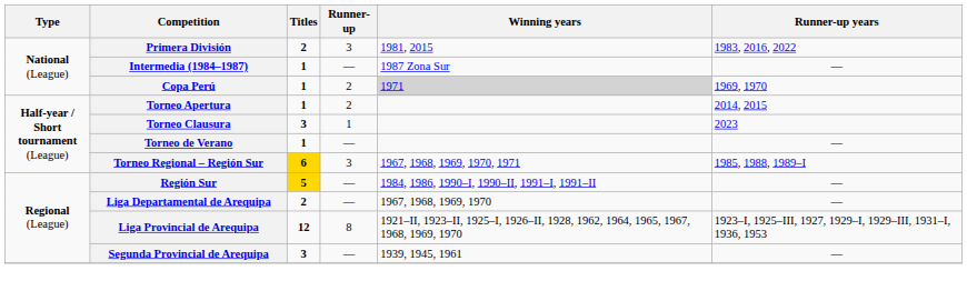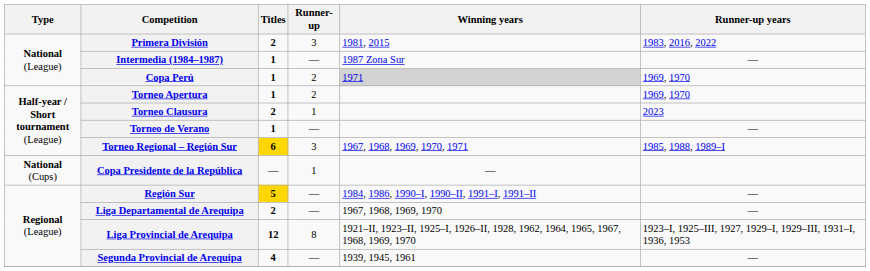 <table class="wikitable plainrowheaders" style="font-size:95%; text-align:center;">
 <tr>
 <th>Type</th>
 <th width=250px>Competition</th>
 <th>Titles</th>
 <th>Runner-up</th>
 <th>Winning years</th>
 <th>Runner-up years</th>
 </tr>
 <tr>
 <td rowspan=3><strong>National</strong><br>(League)</td>
 <th scope=col><a href='#'>Primera División</a></th>
 <td><strong>2</strong></td>
 <td>3</td>
 <td align="left"><a href='#'>1981</a>, <a href='#'>2015</a></td>
 <td align="left"><a href='#'>1983</a>, <a href='#'>2016</a>, <a href='#'>2022</a></td>
 </tr>
 <tr>
 <th scope=col><a href='#'>Intermedia (1984–1987)</a></th>
 <td><strong>1</strong></td>
 <td style="text-align:center;">—</td>
 <td align="left"><a href='#'>1987 Zona Sur</a></td>
 <td style="text-align:center;">—</td>
 </tr>
 <tr>
 <th scope=col><a href='#'>Copa Perú</a></th>
 <td><strong>1</strong></td>
 <td>2</td>
 <td align="left" style="background: lightgrey;"><a href='#'>1971</a></td>
 <td align="left"><a href='#'>1969</a>, <a href='#'>1970</a></td>
 </tr>
 <tr>
 <td rowspan=4><strong>Half-year / Short<br>tournament</strong><br>(League)</td>
 <th scope=col><a href='#'>Torneo Apertura</a></th>
 <td><strong>1</strong></td>
 <td>2</td>
 <td></td>
-<td align="left"><a href='#'>2014</a>, <a href='#'>2015</a></td>
+<td align="left"><a href='#'>1969</a>, <a href='#'>1970</a></td>
 </tr>
 <tr>
 <th scope=col><a href='#'>Torneo Clausura</a></th>
-<td><strong>3</strong></td>
+<td><strong>2</strong></td>
 <td>1</td>
 <td></td>
 <td align="left"><a href='#'>2023</a></td>
 </tr>
 <tr>
 <th scope=col><a href='#'>Torneo de Verano</a></th>
 <td><strong>1</strong></td>
 <td style="text-align:center;">—</td>
 <td></td>
 <td style="text-align:center;">—</td>
 </tr>
 <tr>
 <th scope=col><a href='#'>Torneo Regional – Región Sur</a></th>
 <td bgcolor="gold"><strong>6</strong></td>
 <td>3</td>
 <td align="left"><a href='#'>1967</a>, <a href='#'>1968</a>, <a href='#'>1969</a>, <a href='#'>1970</a>, <a href='#'>1971</a></td>
 <td align="left"><a href='#'>1985</a>, <a href='#'>1988</a>, <a href='#'>1989–I</a></td>
+</tr>
+<tr>
+<td rowspan=1><strong>National</strong><br>(Cups)</td>
+<th scope=col><a href='#'>Copa Presidente de la República</a></th>
+<td style="text-align:center;">—</td>
+<td>1</td>
+<td style="text-align:center;">—</td>
+<td></td>
 </tr>
 <tr>
 <td rowspan=4><strong>Regional</strong><br>(League)</td>
 <th scope=col><a href='#'>Región Sur</a></th>
 <td bgcolor="gold"><strong>5</strong></td>
 <td style="text-align:center;">—</td>
 <td align="left"><a href='#'>1984</a>, <a href='#'>1986</a>, <a href='#'>1990–I</a>, <a href='#'>1990–II</a>, <a href='#'>1991–I</a>, <a href='#'>1991–II</a></td>
 <td style="text-align:center;">—</td>
 </tr>
 <tr>
 <th scope=col><a href='#'>Liga Departamental de Arequipa</a></th>
 <td><strong>2</strong></td>
 <td style="text-align:center;">—</td>
 <td align="left">1967, 1968, 1969, 1970</td>
 <td style="text-align:center;">—</td>
 </tr>
 <tr>
 <th scope=col><a href='#'>Liga Provincial de Arequipa</a></th>
 <td><strong>12</strong></td>
 <td>8</td>
 <td align="left">1921–II, 1923–II, 1925–I, 1926–II, 1928, 1962, 1964, 1965, 1967, 1968, 1969, 1970</td>
 <td align="left">1923–I, 1925–III, 1927, 1929–I, 1929–III, 1931–I, 1936, 1953</td>
 </tr>
 <tr>
 <th scope=col><a href='#'>Segunda Provincial de Arequipa</a></th>
-<td><strong>3</strong></td>
+<td><strong>4</strong></td>
 <td style="text-align:center;">—</td>
 <td align="left">1939, 1945, 1961</td>
 <td style="text-align:center;">—</td>
 </tr>
 <tr>
 </tr>
 </table>
